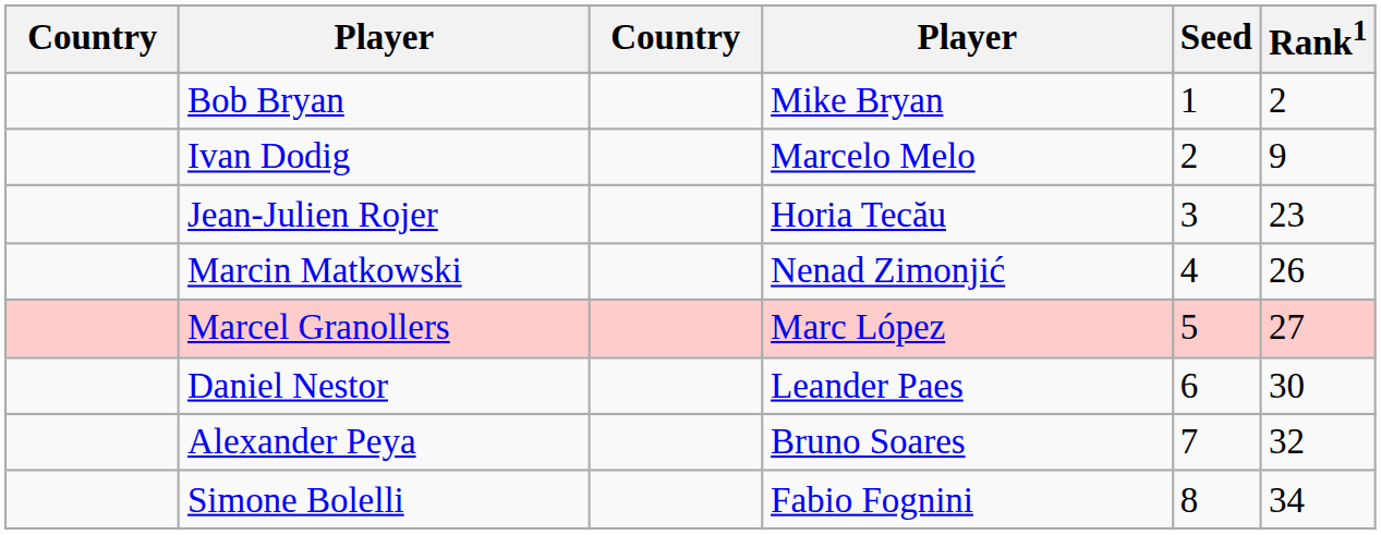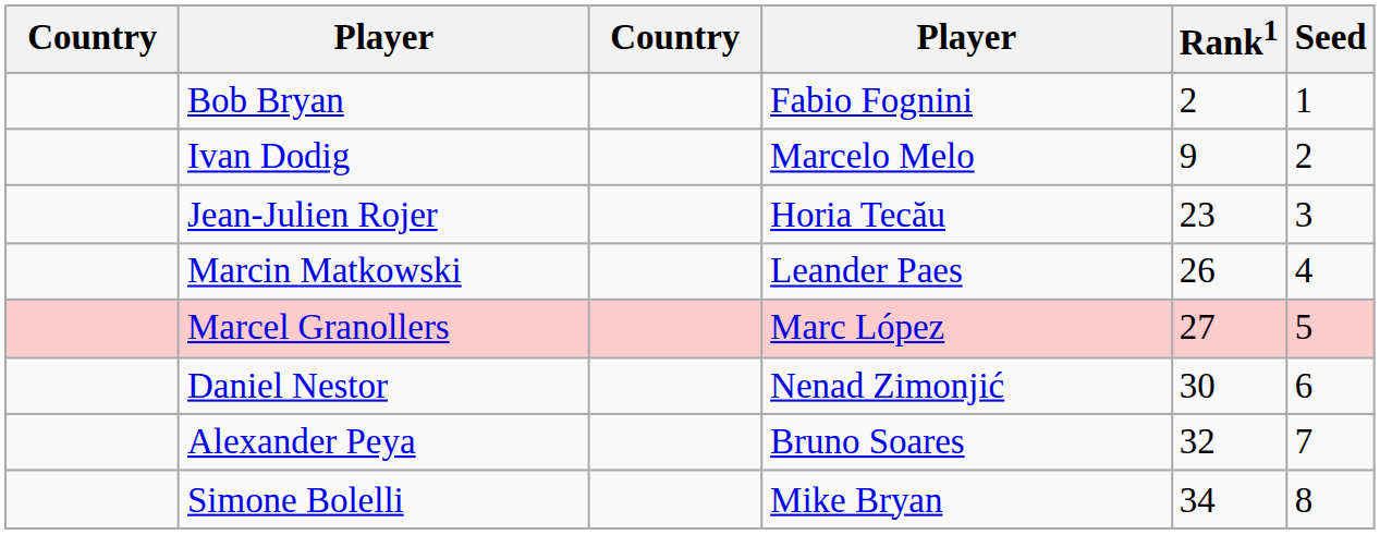 <table class="sortable wikitable">
 <tr>
 <th width="70">Country</th>
 <th width="175">Player</th>
 <th width="70">Country</th>
 <th width="175">Player</th>
+<th>Rank<sup>1</sup></th>
 <th>Seed</th>
-<th>Rank<sup>1</sup></th>
 </tr>
 <tr>
 <td></td>
 <td><a href='#'>Bob Bryan</a></td>
 <td></td>
-<td><a href='#'>Mike Bryan</a></td>
+<td><a href='#'>Fabio Fognini</a></td>
+<td>2</td>
 <td>1</td>
-<td>2</td>
 </tr>
 <tr>
 <td></td>
 <td><a href='#'>Ivan Dodig</a></td>
 <td></td>
 <td><a href='#'>Marcelo Melo</a></td>
+<td>9</td>
 <td>2</td>
-<td>9</td>
 </tr>
 <tr>
 <td></td>
 <td><a href='#'>Jean-Julien Rojer</a></td>
 <td></td>
 <td><a href='#'>Horia Tecău</a></td>
+<td>23</td>
 <td>3</td>
-<td>23</td>
 </tr>
 <tr>
 <td></td>
 <td><a href='#'>Marcin Matkowski</a></td>
 <td></td>
-<td><a href='#'>Nenad Zimonjić</a></td>
+<td><a href='#'>Leander Paes</a></td>
+<td>26</td>
 <td>4</td>
-<td>26</td>
 </tr>
 <tr style="background:#fcc;">
 <td></td>
 <td><a href='#'>Marcel Granollers</a></td>
 <td></td>
 <td><a href='#'>Marc López</a></td>
+<td>27</td>
 <td>5</td>
-<td>27</td>
 </tr>
 <tr>
 <td></td>
 <td><a href='#'>Daniel Nestor</a></td>
 <td></td>
-<td><a href='#'>Leander Paes</a></td>
+<td><a href='#'>Nenad Zimonjić</a></td>
+<td>30</td>
 <td>6</td>
-<td>30</td>
 </tr>
 <tr>
 <td></td>
 <td><a href='#'>Alexander Peya</a></td>
 <td></td>
 <td><a href='#'>Bruno Soares</a></td>
+<td>32</td>
 <td>7</td>
-<td>32</td>
 </tr>
 <tr>
 <td></td>
 <td><a href='#'>Simone Bolelli</a></td>
 <td></td>
-<td><a href='#'>Fabio Fognini</a></td>
+<td><a href='#'>Mike Bryan</a></td>
+<td>34</td>
 <td>8</td>
-<td>34</td>
 </tr>
 </table>
